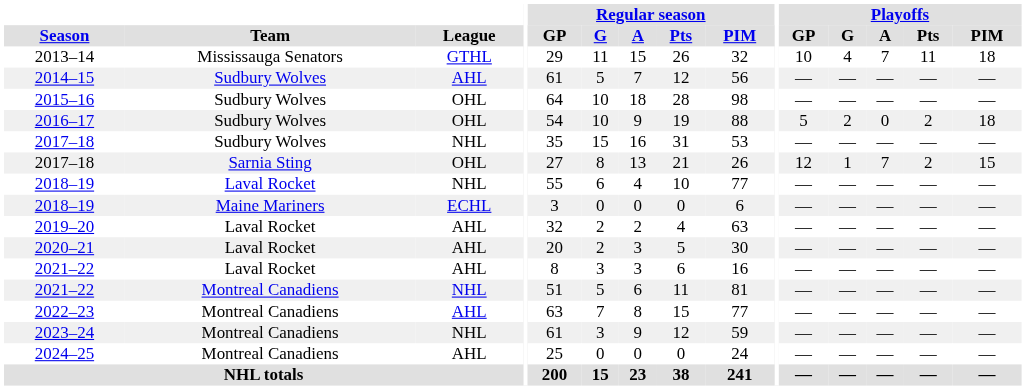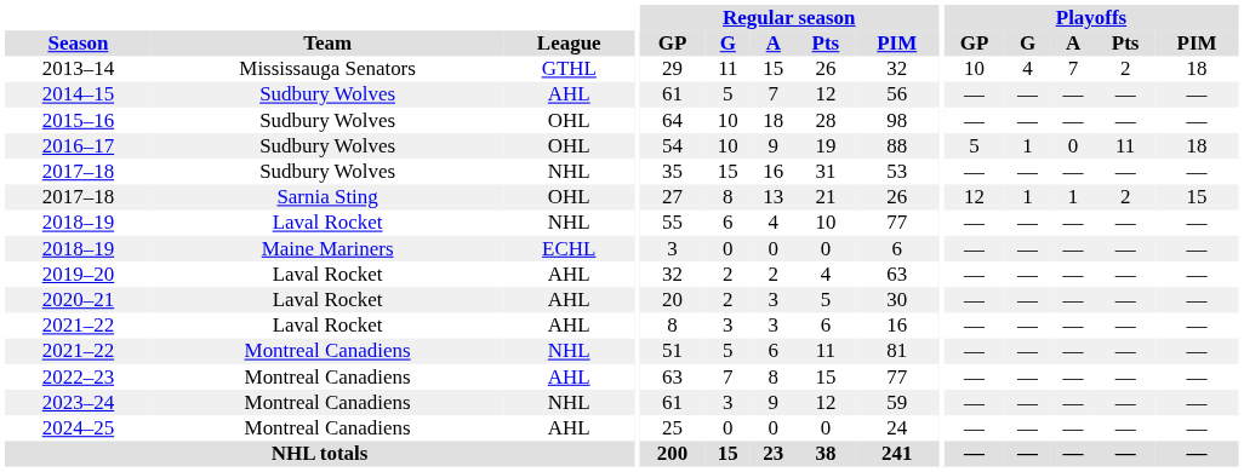 <table border="0" cellpadding="1" cellspacing="0" style="text-align:center; width:60em;">
 <tr bgcolor="#e0e0e0">
 <th colspan="3" bgcolor="#ffffff"></th>
 <th rowspan="99" bgcolor="#ffffff"></th>
 <th colspan="5"><a href='#'>Regular season</a></th>
 <th rowspan="99" bgcolor="#ffffff"></th>
 <th colspan="5"><a href='#'>Playoffs</a></th>
 </tr>
 <tr bgcolor="#e0e0e0">
 <th><a href='#'>Season</a></th>
 <th>Team</th>
 <th>League</th>
 <th>GP</th>
 <th><a href='#'>G</a></th>
 <th><a href='#'>A</a></th>
 <th><a href='#'>Pts</a></th>
 <th><a href='#'>PIM</a></th>
 <th>GP</th>
 <th>G</th>
 <th>A</th>
 <th>Pts</th>
 <th>PIM</th>
 </tr>
 <tr>
 <td>2013–14</td>
 <td>Mississauga Senators</td>
 <td><a href='#'>GTHL</a></td>
 <td>29</td>
 <td>11</td>
 <td>15</td>
 <td>26</td>
 <td>32</td>
 <td>10</td>
 <td>4</td>
 <td>7</td>
-<td>11</td>
+<td>2</td>
 <td>18</td>
 </tr>
 <tr bgcolor="#f0f0f0">
 <td><a href='#'>2014–15</a></td>
 <td><a href='#'>Sudbury Wolves</a></td>
 <td><a href='#'>AHL</a></td>
 <td>61</td>
 <td>5</td>
 <td>7</td>
 <td>12</td>
 <td>56</td>
 <td>—</td>
 <td>—</td>
 <td>—</td>
 <td>—</td>
 <td>—</td>
 </tr>
 <tr>
 <td><a href='#'>2015–16</a></td>
 <td>Sudbury Wolves</td>
 <td>OHL</td>
 <td>64</td>
 <td>10</td>
 <td>18</td>
 <td>28</td>
 <td>98</td>
 <td>—</td>
 <td>—</td>
 <td>—</td>
 <td>—</td>
 <td>—</td>
 </tr>
 <tr bgcolor="#f0f0f0">
 <td><a href='#'>2016–17</a></td>
 <td>Sudbury Wolves</td>
 <td>OHL</td>
 <td>54</td>
 <td>10</td>
 <td>9</td>
 <td>19</td>
 <td>88</td>
 <td>5</td>
-<td>2</td>
+<td>1</td>
 <td>0</td>
-<td>2</td>
+<td>11</td>
 <td>18</td>
 </tr>
 <tr>
 <td><a href='#'>2017–18</a></td>
 <td>Sudbury Wolves</td>
 <td>NHL</td>
 <td>35</td>
 <td>15</td>
 <td>16</td>
 <td>31</td>
 <td>53</td>
 <td>—</td>
 <td>—</td>
 <td>—</td>
 <td>—</td>
 <td>—</td>
 </tr>
 <tr bgcolor="#f0f0f0">
 <td>2017–18</td>
 <td><a href='#'>Sarnia Sting</a></td>
 <td>OHL</td>
 <td>27</td>
 <td>8</td>
 <td>13</td>
 <td>21</td>
 <td>26</td>
 <td>12</td>
 <td>1</td>
-<td>7</td>
+<td>1</td>
 <td>2</td>
 <td>15</td>
 </tr>
 <tr>
 <td><a href='#'>2018–19</a></td>
 <td><a href='#'>Laval Rocket</a></td>
 <td>NHL</td>
 <td>55</td>
 <td>6</td>
 <td>4</td>
 <td>10</td>
 <td>77</td>
 <td>—</td>
 <td>—</td>
 <td>—</td>
 <td>—</td>
 <td>—</td>
 </tr>
 <tr bgcolor="#f0f0f0">
 <td><a href='#'>2018–19</a></td>
 <td><a href='#'>Maine Mariners</a></td>
 <td><a href='#'>ECHL</a></td>
 <td>3</td>
 <td>0</td>
 <td>0</td>
 <td>0</td>
 <td>6</td>
 <td>—</td>
 <td>—</td>
 <td>—</td>
 <td>—</td>
 <td>—</td>
 </tr>
 <tr>
 <td><a href='#'>2019–20</a></td>
 <td>Laval Rocket</td>
 <td>AHL</td>
 <td>32</td>
 <td>2</td>
 <td>2</td>
 <td>4</td>
 <td>63</td>
 <td>—</td>
 <td>—</td>
 <td>—</td>
 <td>—</td>
 <td>—</td>
 </tr>
 <tr bgcolor="#f0f0f0">
 <td><a href='#'>2020–21</a></td>
 <td>Laval Rocket</td>
 <td>AHL</td>
 <td>20</td>
 <td>2</td>
 <td>3</td>
 <td>5</td>
 <td>30</td>
 <td>—</td>
 <td>—</td>
 <td>—</td>
 <td>—</td>
 <td>—</td>
 </tr>
 <tr>
 <td><a href='#'>2021–22</a></td>
 <td>Laval Rocket</td>
 <td>AHL</td>
 <td>8</td>
 <td>3</td>
 <td>3</td>
 <td>6</td>
 <td>16</td>
 <td>—</td>
 <td>—</td>
 <td>—</td>
 <td>—</td>
 <td>—</td>
 </tr>
 <tr bgcolor="#f0f0f0">
 <td><a href='#'>2021–22</a></td>
 <td><a href='#'>Montreal Canadiens</a></td>
 <td><a href='#'>NHL</a></td>
 <td>51</td>
 <td>5</td>
 <td>6</td>
 <td>11</td>
 <td>81</td>
 <td>—</td>
 <td>—</td>
 <td>—</td>
 <td>—</td>
 <td>—</td>
 </tr>
 <tr>
 <td><a href='#'>2022–23</a></td>
 <td>Montreal Canadiens</td>
 <td><a href='#'>AHL</a></td>
 <td>63</td>
 <td>7</td>
 <td>8</td>
 <td>15</td>
 <td>77</td>
 <td>—</td>
 <td>—</td>
 <td>—</td>
 <td>—</td>
 <td>—</td>
 </tr>
 <tr bgcolor="#f0f0f0">
 <td><a href='#'>2023–24</a></td>
 <td>Montreal Canadiens</td>
 <td>NHL</td>
 <td>61</td>
 <td>3</td>
 <td>9</td>
 <td>12</td>
 <td>59</td>
 <td>—</td>
 <td>—</td>
 <td>—</td>
 <td>—</td>
 <td>—</td>
 </tr>
 <tr>
 <td><a href='#'>2024–25</a></td>
 <td>Montreal Canadiens</td>
 <td>AHL</td>
 <td>25</td>
 <td>0</td>
 <td>0</td>
 <td>0</td>
 <td>24</td>
 <td>—</td>
 <td>—</td>
 <td>—</td>
 <td>—</td>
 <td>—</td>
 </tr>
 <tr bgcolor="#e0e0e0">
 <th colspan="3">NHL totals</th>
 <th>200</th>
 <th>15</th>
 <th>23</th>
 <th>38</th>
 <th>241</th>
 <th>—</th>
 <th>—</th>
 <th>—</th>
 <th>—</th>
 <th>—</th>
 </tr>
 </table>
